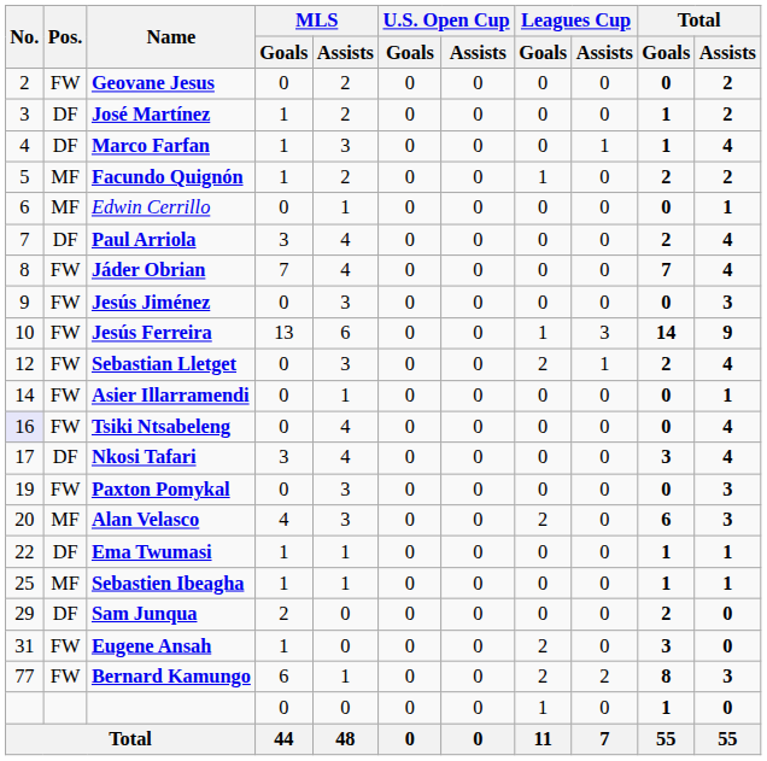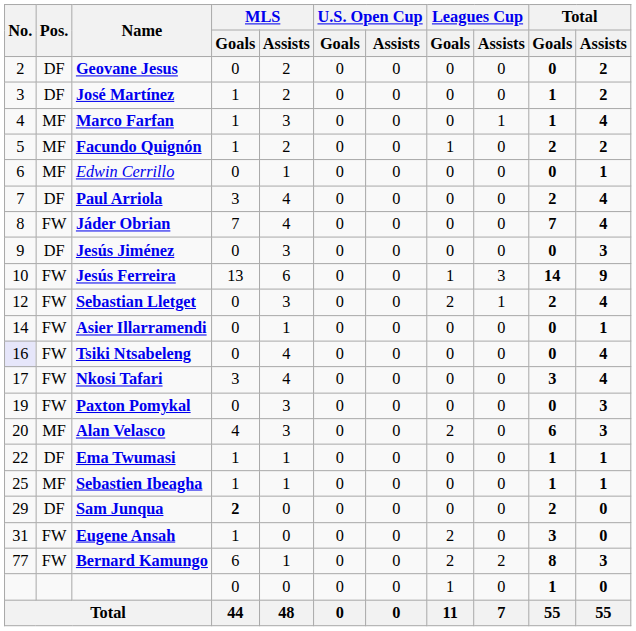 <table class="wikitable sortable" style="text-align: center;">
 <tr>
 <th rowspan="2">No.</th>
 <th rowspan="2">Pos.</th>
 <th rowspan="2">Name</th>
 <th colspan="2"><a href='#'>MLS</a></th>
 <th colspan="2"><a href='#'>U.S. Open Cup</a></th>
 <th colspan="2"><a href='#'>Leagues Cup</a></th>
 <th colspan="2"><strong>Total</strong></th>
 </tr>
 <tr>
 <th>Goals</th>
 <th>Assists</th>
 <th>Goals</th>
 <th>Assists</th>
 <th>Goals</th>
 <th>Assists</th>
 <th>Goals</th>
 <th>Assists</th>
 </tr>
 <tr>
 <td>2</td>
-<td>FW</td>
+<td>DF</td>
 <td align=left> <strong><a href='#'>Geovane Jesus</a></strong></td>
 <td>0</td>
 <td>2</td>
 <td>0</td>
 <td>0</td>
 <td>0</td>
 <td>0</td>
 <td><strong>0</strong></td>
 <td><strong>2</strong></td>
 </tr>
 <tr>
 <td>3</td>
 <td>DF</td>
 <td align=left> <strong><a href='#'>José Martínez</a></strong></td>
 <td>1</td>
 <td>2</td>
 <td>0</td>
 <td>0</td>
 <td>0</td>
 <td>0</td>
 <td><strong>1</strong></td>
 <td><strong>2</strong></td>
 </tr>
 <tr>
 <td>4</td>
-<td>DF</td>
+<td>MF</td>
 <td align=left> <strong><a href='#'>Marco Farfan</a></strong></td>
 <td>1</td>
 <td>3</td>
 <td>0</td>
 <td>0</td>
 <td>0</td>
 <td>1</td>
 <td><strong>1</strong></td>
 <td><strong>4</strong></td>
 </tr>
 <tr>
 <td>5</td>
 <td>MF</td>
 <td align=left> <strong><a href='#'>Facundo Quignón</a></strong></td>
 <td>1</td>
 <td>2</td>
 <td>0</td>
 <td>0</td>
 <td>1</td>
 <td>0</td>
 <td><strong>2</strong></td>
 <td><strong>2</strong></td>
 </tr>
 <tr>
 <td>6</td>
 <td>MF</td>
 <td align=left> <em><a href='#'>Edwin Cerrillo</a></em></td>
 <td>0</td>
 <td>1</td>
 <td>0</td>
 <td>0</td>
 <td>0</td>
 <td>0</td>
 <td><strong>0</strong></td>
 <td><strong>1</strong></td>
 </tr>
 <tr>
 <td>7</td>
 <td>DF</td>
 <td align=left> <strong><a href='#'>Paul Arriola</a></strong></td>
 <td>3</td>
 <td>4</td>
 <td>0</td>
 <td>0</td>
 <td>0</td>
 <td>0</td>
 <td><strong>2</strong></td>
 <td><strong>4</strong></td>
 </tr>
 <tr>
 <td>8</td>
 <td>FW</td>
 <td align=left> <strong><a href='#'>Jáder Obrian</a></strong></td>
 <td>7</td>
 <td>4</td>
 <td>0</td>
 <td>0</td>
 <td>0</td>
 <td>0</td>
 <td><strong>7</strong></td>
 <td><strong>4</strong></td>
 </tr>
 <tr>
 <td>9</td>
-<td>FW</td>
+<td>DF</td>
 <td align=left> <strong><a href='#'>Jesús Jiménez</a></strong></td>
 <td>0</td>
 <td>3</td>
 <td>0</td>
 <td>0</td>
 <td>0</td>
 <td>0</td>
 <td><strong>0</strong></td>
 <td><strong>3</strong></td>
 </tr>
 <tr>
 <td>10</td>
 <td>FW</td>
 <td align=left> <strong><a href='#'>Jesús Ferreira</a></strong></td>
 <td>13</td>
 <td>6</td>
 <td>0</td>
 <td>0</td>
 <td>1</td>
 <td>3</td>
 <td><strong>14</strong></td>
 <td><strong>9</strong></td>
 </tr>
 <tr>
 <td>12</td>
 <td>FW</td>
 <td align=left> <strong><a href='#'>Sebastian Lletget</a></strong></td>
 <td>0</td>
 <td>3</td>
 <td>0</td>
 <td>0</td>
 <td>2</td>
 <td>1</td>
 <td><strong>2</strong></td>
 <td><strong>4</strong></td>
 </tr>
 <tr>
 <td>14</td>
 <td>FW</td>
 <td align=left> <strong><a href='#'>Asier Illarramendi</a></strong></td>
 <td>0</td>
 <td>1</td>
 <td>0</td>
 <td>0</td>
 <td>0</td>
 <td>0</td>
 <td><strong>0</strong></td>
 <td><strong>1</strong></td>
 </tr>
 <tr>
 <td style="background: lavender;">16</td>
 <td>FW</td>
 <td align=left> <strong><a href='#'>Tsiki Ntsabeleng</a></strong></td>
 <td>0</td>
 <td>4</td>
 <td>0</td>
 <td>0</td>
 <td>0</td>
 <td>0</td>
 <td><strong>0</strong></td>
 <td><strong>4</strong></td>
 </tr>
 <tr>
 <td>17</td>
-<td>DF</td>
+<td>FW</td>
 <td align=left> <strong><a href='#'>Nkosi Tafari</a></strong></td>
 <td>3</td>
 <td>4</td>
 <td>0</td>
 <td>0</td>
 <td>0</td>
 <td>0</td>
 <td><strong>3</strong></td>
 <td><strong>4</strong></td>
 </tr>
 <tr>
 <td>19</td>
 <td>FW</td>
 <td align=left> <strong><a href='#'>Paxton Pomykal</a></strong></td>
 <td>0</td>
 <td>3</td>
 <td>0</td>
 <td>0</td>
 <td>0</td>
 <td>0</td>
 <td><strong>0</strong></td>
 <td><strong>3</strong></td>
 </tr>
 <tr>
 <td>20</td>
 <td>MF</td>
 <td align=left> <strong><a href='#'>Alan Velasco</a></strong></td>
 <td>4</td>
 <td>3</td>
 <td>0</td>
 <td>0</td>
 <td>2</td>
 <td>0</td>
 <td><strong>6</strong></td>
 <td><strong>3</strong></td>
 </tr>
 <tr>
 <td>22</td>
 <td>DF</td>
 <td align=left> <strong><a href='#'>Ema Twumasi</a></strong></td>
 <td>1</td>
 <td>1</td>
 <td>0</td>
 <td>0</td>
 <td>0</td>
 <td>0</td>
 <td><strong>1</strong></td>
 <td><strong>1</strong></td>
 </tr>
 <tr>
 <td>25</td>
 <td>MF</td>
 <td align=left> <strong><a href='#'>Sebastien Ibeagha</a></strong></td>
 <td>1</td>
 <td>1</td>
 <td>0</td>
 <td>0</td>
 <td>0</td>
 <td>0</td>
 <td><strong>1</strong></td>
 <td><strong>1</strong></td>
 </tr>
 <tr>
 <td>29</td>
 <td>DF</td>
 <td align=left> <strong><a href='#'>Sam Junqua</a></strong></td>
-<td>2</td>
+<td><strong>2</strong></td>
 <td>0</td>
 <td>0</td>
 <td>0</td>
 <td>0</td>
 <td>0</td>
 <td><strong>2</strong></td>
 <td><strong>0</strong></td>
 </tr>
 <tr>
 <td>31</td>
 <td>FW</td>
 <td align=left> <strong><a href='#'>Eugene Ansah</a></strong></td>
 <td>1</td>
 <td>0</td>
 <td>0</td>
 <td>0</td>
 <td>2</td>
 <td>0</td>
 <td><strong>3</strong></td>
 <td><strong>0</strong></td>
 </tr>
 <tr>
 <td>77</td>
 <td>FW</td>
 <td align=left> <strong><a href='#'>Bernard Kamungo</a></strong></td>
 <td>6</td>
 <td>1</td>
 <td>0</td>
 <td>0</td>
 <td>2</td>
 <td>2</td>
 <td><strong>8</strong></td>
 <td><strong>3</strong></td>
 </tr>
 <tr>
 <td></td>
 <td></td>
 <td {></td>
 <td>0</td>
 <td>0</td>
 <td>0</td>
 <td>0</td>
 <td>1</td>
 <td>0</td>
 <td><strong>1</strong></td>
 <td><strong>0</strong></td>
 </tr>
 <tr>
 <th colspan=3>Total</th>
 <th>44</th>
 <th>48</th>
 <th>0</th>
 <th>0</th>
 <th>11</th>
 <th>7</th>
 <th>55</th>
 <th>55</th>
 </tr>
 </table>
